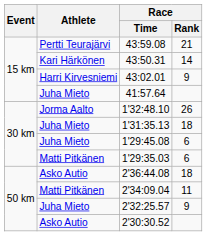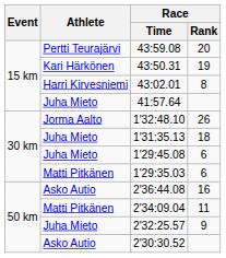 <table class="wikitable" border="1" style="font-size:90%">
 <tr>
 <th rowspan=2>Event</th>
 <th rowspan=2>Athlete</th>
 <th colspan=2>Race</th>
 </tr>
 <tr>
 <th>Time</th>
 <th>Rank</th>
 </tr>
 <tr>
 <td rowspan=4>15 km</td>
 <td><a href='#'>Pertti Teurajärvi</a></td>
 <td align=center>43:59.08</td>
-<td align=center>21</td>
+<td align=center>20</td>
 </tr>
 <tr>
 <td><a href='#'>Kari Härkönen</a></td>
 <td align=center>43:50.31</td>
-<td align=center>14</td>
+<td align=center>19</td>
 </tr>
 <tr>
 <td><a href='#'>Harri Kirvesniemi</a></td>
 <td align=center>43:02.01</td>
-<td align=center>9</td>
+<td align=center>8</td>
 </tr>
 <tr>
 <td><a href='#'>Juha Mieto</a></td>
 <td align=center>41:57.64</td>
 <td align=center></td>
 </tr>
 <tr>
 <td rowspan=4>30 km</td>
 <td><a href='#'>Jorma Aalto</a></td>
 <td align=center>1'32:48.10</td>
 <td align=center>26</td>
 </tr>
 <tr>
 <td><a href='#'>Juha Mieto</a></td>
 <td align=center>1'31:35.13</td>
 <td align=center>18</td>
 </tr>
 <tr>
 <td><a href='#'>Juha Mieto</a></td>
 <td align=center>1'29:45.08</td>
 <td align=center>6</td>
 </tr>
 <tr>
 <td><a href='#'>Matti Pitkänen</a></td>
 <td align=center>1'29:35.03</td>
 <td align=center>6</td>
 </tr>
 <tr>
 <td rowspan=4>50 km</td>
 <td><a href='#'>Asko Autio</a></td>
 <td align=center>2'36:44.08</td>
-<td align=center>18</td>
+<td align=center>16</td>
 </tr>
 <tr>
 <td><a href='#'>Matti Pitkänen</a></td>
 <td align=center>2'34:09.04</td>
 <td align=center>11</td>
 </tr>
 <tr>
 <td><a href='#'>Juha Mieto</a></td>
 <td align=center>2'32:25.57</td>
 <td align=center>9</td>
 </tr>
 <tr>
 <td><a href='#'>Asko Autio</a></td>
 <td align=center>2'30:30.52</td>
 <td align=center></td>
 </tr>
 </table>
